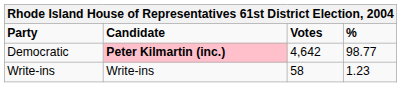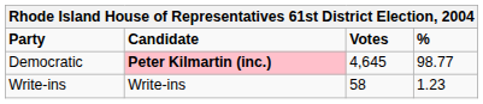 <table class="wikitable">
 <tr>
 <th colspan="4">Rhode Island House of Representatives 61st District Election, 2004</th>
 </tr>
 <tr>
 <td><strong>Party</strong></td>
 <td><strong>Candidate</strong></td>
 <td><strong>Votes</strong></td>
 <td><strong>%</strong></td>
 </tr>
 <tr>
 <td>Democratic</td>
 <td style="background: pink;"><strong>Peter Kilmartin (inc.)</strong></td>
-<td>4,642</td>
+<td>4,645</td>
 <td>98.77</td>
 </tr>
 <tr>
 <td>Write-ins</td>
 <td>Write-ins</td>
 <td>58</td>
 <td>1.23</td>
 </tr>
 </table>
